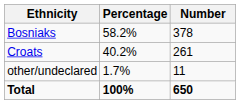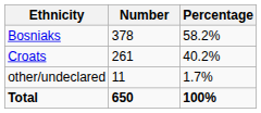 <table class="wikitable">
 <tr>
 <th width="100px">Ethnicity</th>
+<th width="80px">Number</th>
 <th width="80px">Percentage</th>
-<th width="80px">Number</th>
 </tr>
 <tr>
 <td><a href='#'>Bosniaks</a></td>
+<td>378</td>
 <td>58.2%</td>
-<td>378</td>
 </tr>
 <tr>
 <td><a href='#'>Croats</a></td>
+<td>261</td>
 <td>40.2%</td>
-<td>261</td>
 </tr>
 <tr>
 <td>other/undeclared</td>
+<td>11</td>
 <td>1.7%</td>
-<td>11</td>
 </tr>
 <tr>
 <td><strong>Total</strong></td>
+<td><strong>650</strong></td>
 <td><strong>100%</strong></td>
-<td><strong>650</strong></td>
 </tr>
 </table>
